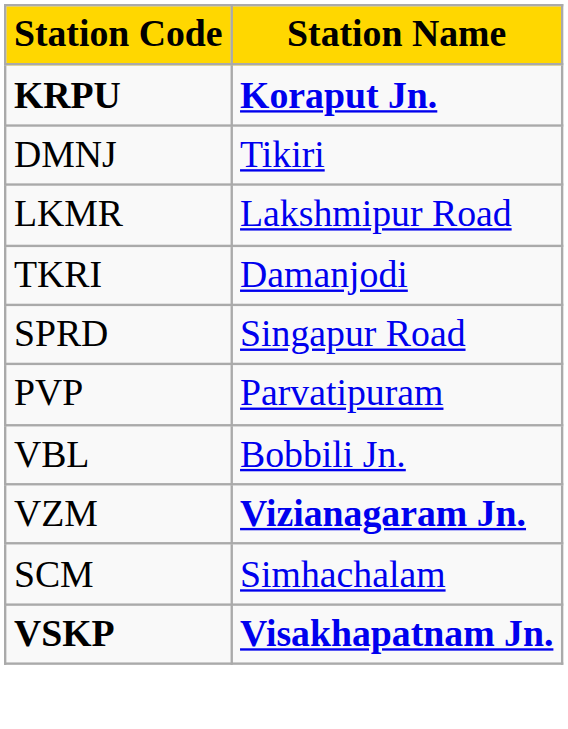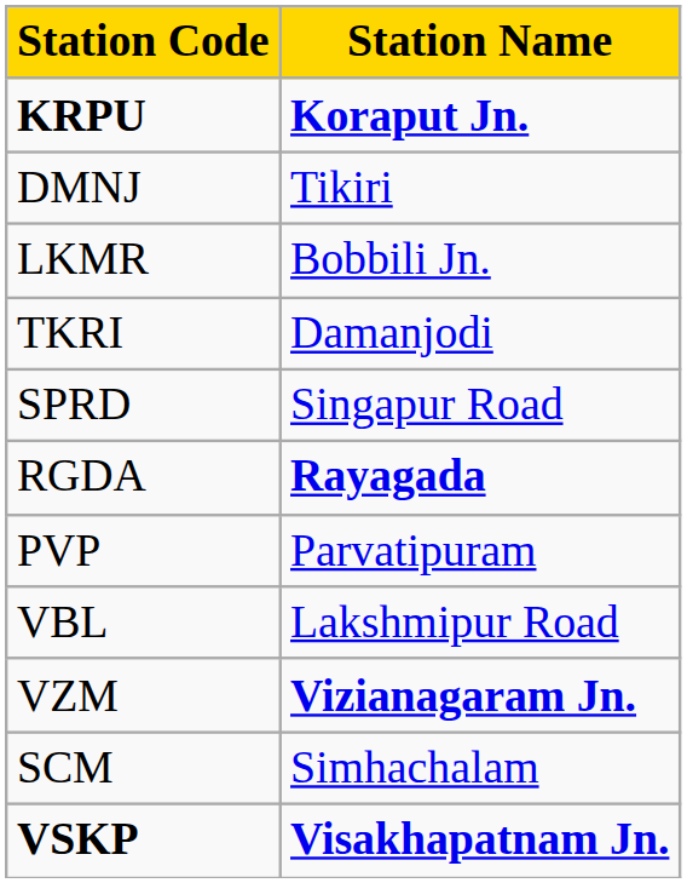 <table class="wikitable">
 <tr>
 <th style="background:gold;">Station Code</th>
 <th ! style="background:gold;">Station Name</th>
 </tr>
 <tr>
 <td valign="top"><strong>KRPU</strong></td>
 <td valign="top"><strong><a href='#'>Koraput Jn.</a></strong></td>
 </tr>
 <tr>
 <td valign="top">DMNJ</td>
 <td valign="top"><a href='#'>Tikiri</a></td>
 </tr>
 <tr>
 <td valign="top">LKMR</td>
-<td valign="top"><a href='#'>Lakshmipur Road</a></td>
+<td valign="top"><a href='#'>Bobbili Jn.</a></td>
 </tr>
 <tr>
 <td valign="top">TKRI</td>
 <td valign="top"><a href='#'>Damanjodi</a></td>
 </tr>
 <tr>
 <td valign="top">SPRD</td>
 <td valign="top"><a href='#'>Singapur Road</a></td>
 </tr>
 <tr>
+<td valign="top">RGDA</td>
+<td valign="top"><strong><a href='#'>Rayagada</a></strong></td>
+</tr>
+<tr>
 <td valign="top">PVP</td>
 <td valign="top"><a href='#'>Parvatipuram</a></td>
 </tr>
 <tr>
 <td valign="top">VBL</td>
-<td valign="top"><a href='#'>Bobbili Jn.</a></td>
+<td valign="top"><a href='#'>Lakshmipur Road</a></td>
 </tr>
 <tr>
 <td valign="top">VZM</td>
 <td valign="top"><strong><a href='#'>Vizianagaram Jn.</a></strong></td>
 </tr>
 <tr>
 <td valign="top">SCM</td>
 <td valign="top"><a href='#'>Simhachalam</a></td>
 </tr>
 <tr>
 <td valign="top"><strong>VSKP</strong></td>
 <td valign="top"><strong><a href='#'>Visakhapatnam Jn.</a></strong></td>
 </tr>
 </table>
